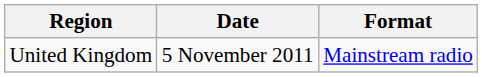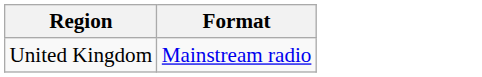 <table class="wikitable">
 <tr>
 <th scope="row">Region</th>
-<th scope="row">Date</th>
 <th scope="row">Format</th>
 </tr>
 <tr>
 <td>United Kingdom</td>
-<td>5 November 2011</td>
 <td><a href='#'>Mainstream radio</a></td>
 </tr>
 </table>
